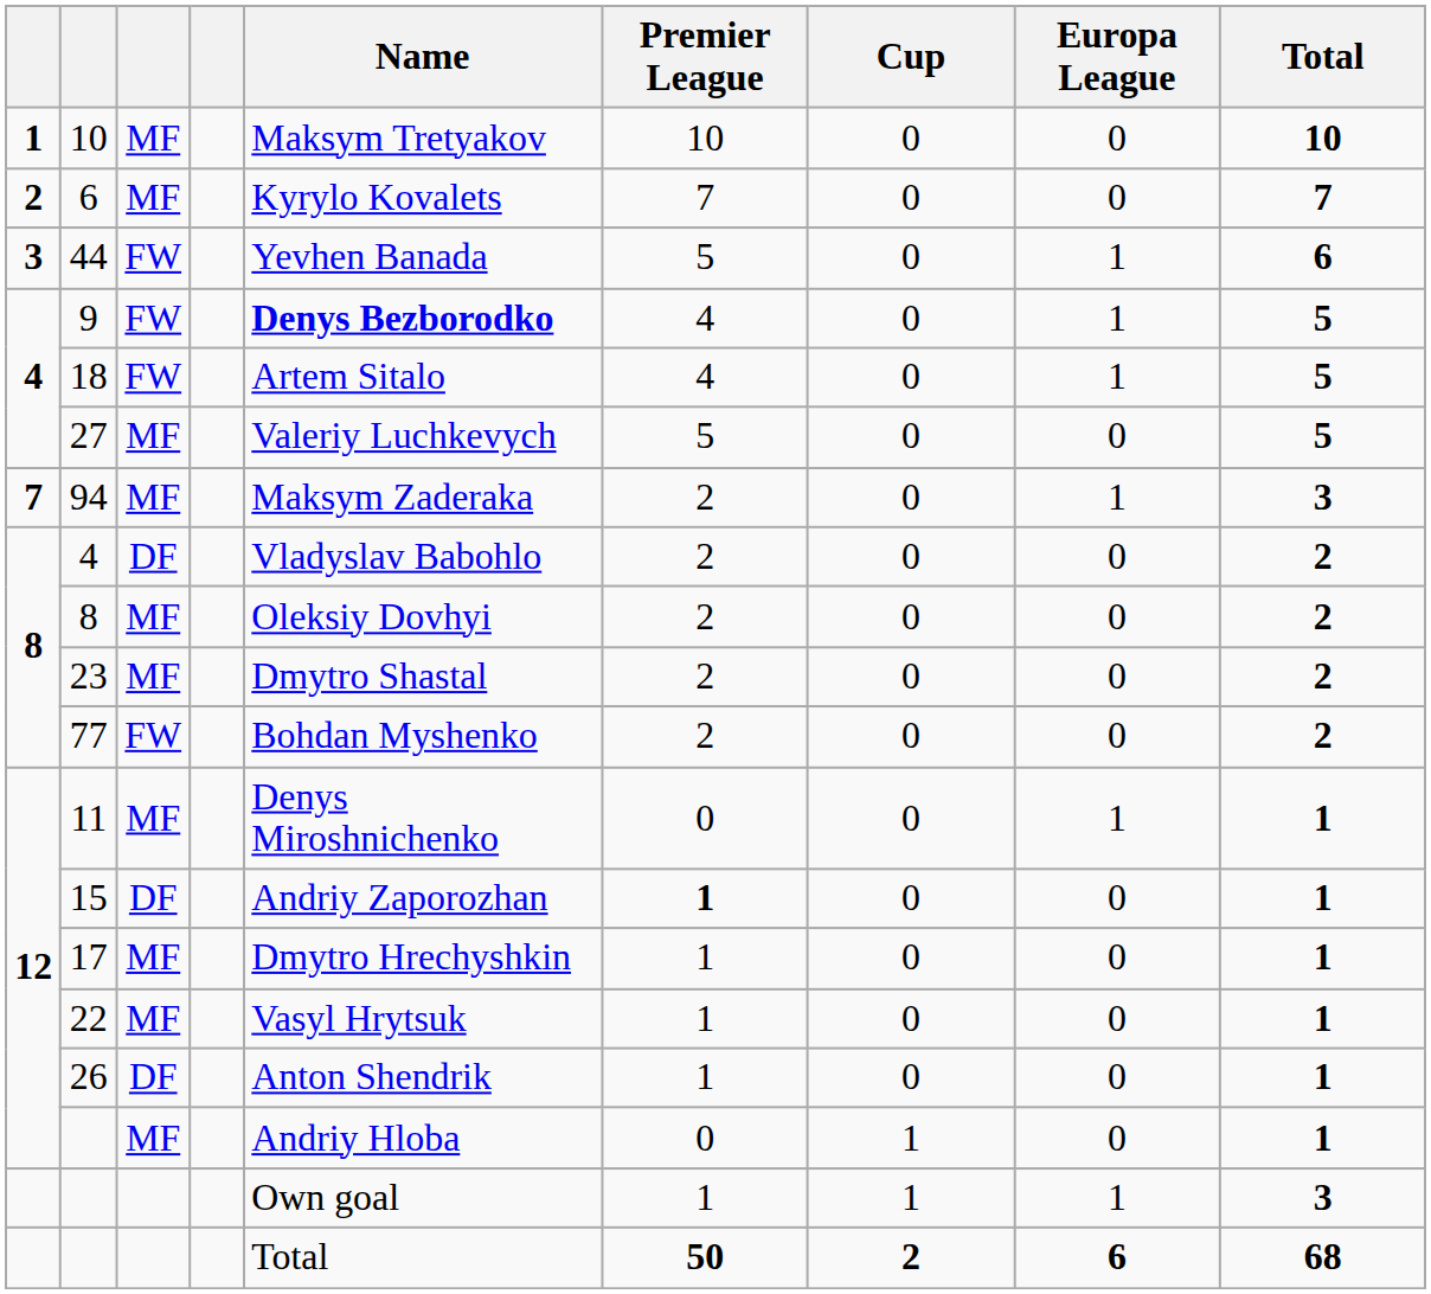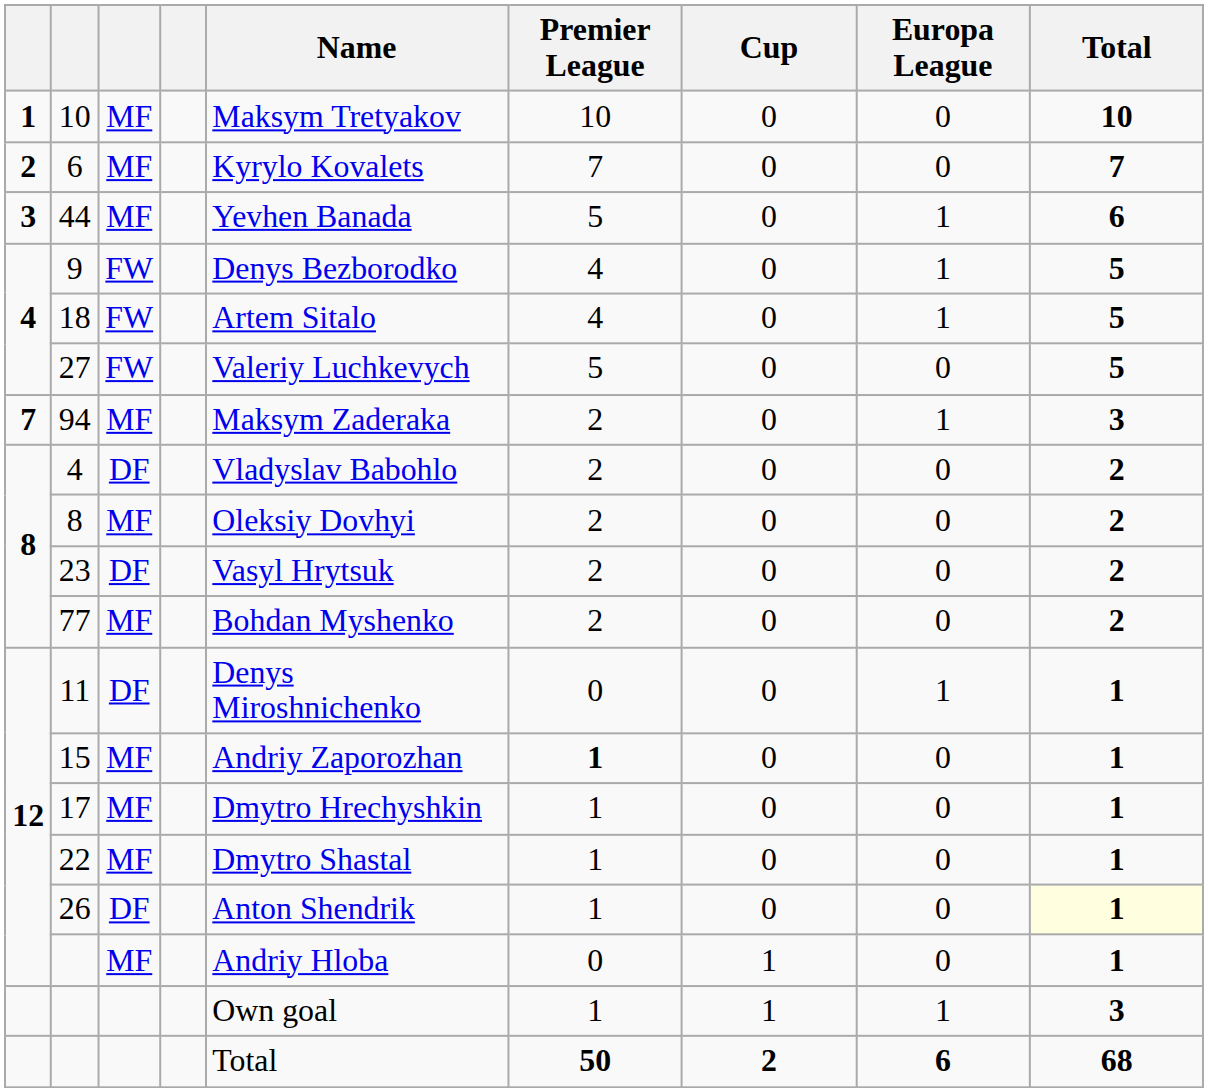 <table class="wikitable" style="text-align:center">
 <tr>
 <th width=15></th>
 <th width=15></th>
 <th width=15></th>
 <th width=15></th>
 <th width=145>Name</th>
 <th width=80>Premier League</th>
 <th width=80>Cup</th>
 <th width=80>Europa League</th>
 <th width=80>Total</th>
 </tr>
 <tr>
 <td><strong>1</strong></td>
 <td>10</td>
 <td><a href='#'>MF</a></td>
 <td></td>
 <td align=left><a href='#'>Maksym Tretyakov</a></td>
 <td>10</td>
 <td>0</td>
 <td>0</td>
 <td><strong>10</strong></td>
 </tr>
 <tr>
 <td><strong>2</strong></td>
 <td>6</td>
 <td><a href='#'>MF</a></td>
 <td></td>
 <td align=left><a href='#'>Kyrylo Kovalets</a></td>
 <td>7</td>
 <td>0</td>
 <td>0</td>
 <td><strong>7</strong></td>
 </tr>
 <tr>
 <td><strong>3</strong></td>
 <td>44</td>
-<td><a href='#'>FW</a></td>
+<td><a href='#'>MF</a></td>
 <td></td>
 <td align=left><a href='#'>Yevhen Banada</a></td>
 <td>5</td>
 <td>0</td>
 <td>1</td>
 <td><strong>6</strong></td>
 </tr>
 <tr>
 <td rowspan=3><strong>4</strong></td>
 <td>9</td>
 <td><a href='#'>FW</a></td>
 <td></td>
-<td align=left><strong><a href='#'>Denys Bezborodko</a></strong></td>
+<td align=left><a href='#'>Denys Bezborodko</a></td>
 <td>4</td>
 <td>0</td>
 <td>1</td>
 <td><strong>5</strong></td>
 </tr>
 <tr>
 <td>18</td>
 <td><a href='#'>FW</a></td>
 <td></td>
 <td align=left><a href='#'>Artem Sitalo</a></td>
 <td>4</td>
 <td>0</td>
 <td>1</td>
 <td><strong>5</strong></td>
 </tr>
 <tr>
 <td>27</td>
-<td><a href='#'>MF</a></td>
+<td><a href='#'>FW</a></td>
 <td></td>
 <td align=left><a href='#'>Valeriy Luchkevych</a></td>
 <td>5</td>
 <td>0</td>
 <td>0</td>
 <td><strong>5</strong></td>
 </tr>
 <tr>
 <td><strong>7</strong></td>
 <td>94</td>
 <td><a href='#'>MF</a></td>
 <td></td>
 <td align=left><a href='#'>Maksym Zaderaka</a></td>
 <td>2</td>
 <td>0</td>
 <td>1</td>
 <td><strong>3</strong></td>
 </tr>
 <tr>
 <td rowspan=4><strong>8</strong></td>
 <td>4</td>
 <td><a href='#'>DF</a></td>
 <td></td>
 <td align=left><a href='#'>Vladyslav Babohlo</a></td>
 <td>2</td>
 <td>0</td>
 <td>0</td>
 <td><strong>2</strong></td>
 </tr>
 <tr>
 <td>8</td>
 <td><a href='#'>MF</a></td>
 <td></td>
 <td align=left><a href='#'>Oleksiy Dovhyi</a></td>
 <td>2</td>
 <td>0</td>
 <td>0</td>
 <td><strong>2</strong></td>
 </tr>
 <tr>
 <td>23</td>
-<td><a href='#'>MF</a></td>
+<td><a href='#'>DF</a></td>
 <td></td>
-<td align=left><a href='#'>Dmytro Shastal</a></td>
+<td align=left><a href='#'>Vasyl Hrytsuk</a></td>
 <td>2</td>
 <td>0</td>
 <td>0</td>
 <td><strong>2</strong></td>
 </tr>
 <tr>
 <td>77</td>
-<td><a href='#'>FW</a></td>
+<td><a href='#'>MF</a></td>
 <td></td>
 <td align=left><a href='#'>Bohdan Myshenko</a></td>
 <td>2</td>
 <td>0</td>
 <td>0</td>
 <td><strong>2</strong></td>
 </tr>
 <tr>
 <td rowspan=6><strong>12</strong></td>
 <td>11</td>
-<td><a href='#'>MF</a></td>
+<td><a href='#'>DF</a></td>
 <td></td>
 <td align=left><a href='#'>Denys Miroshnichenko</a></td>
 <td>0</td>
 <td>0</td>
 <td>1</td>
 <td><strong>1</strong></td>
 </tr>
 <tr>
 <td>15</td>
-<td><a href='#'>DF</a></td>
+<td><a href='#'>MF</a></td>
 <td></td>
 <td align=left><a href='#'>Andriy Zaporozhan</a></td>
 <td><strong>1</strong></td>
 <td>0</td>
 <td>0</td>
 <td><strong>1</strong></td>
 </tr>
 <tr>
 <td>17</td>
 <td><a href='#'>MF</a></td>
 <td></td>
 <td align=left><a href='#'>Dmytro Hrechyshkin</a></td>
 <td>1</td>
 <td>0</td>
 <td>0</td>
 <td><strong>1</strong></td>
 </tr>
 <tr>
 <td>22</td>
 <td><a href='#'>MF</a></td>
 <td></td>
-<td align=left><a href='#'>Vasyl Hrytsuk</a></td>
+<td align=left><a href='#'>Dmytro Shastal</a></td>
 <td>1</td>
 <td>0</td>
 <td>0</td>
 <td><strong>1</strong></td>
 </tr>
 <tr>
 <td>26</td>
 <td><a href='#'>DF</a></td>
 <td></td>
 <td align=left><a href='#'>Anton Shendrik</a></td>
 <td>1</td>
 <td>0</td>
 <td>0</td>
-<td><strong>1</strong></td>
+<td style="background: lightyellow;"><strong>1</strong></td>
 </tr>
 <tr>
 <td></td>
 <td><a href='#'>MF</a></td>
 <td></td>
 <td align=left><a href='#'>Andriy Hloba</a></td>
 <td>0</td>
 <td>1</td>
 <td>0</td>
 <td><strong>1</strong></td>
 </tr>
 <tr>
 <td></td>
 <td></td>
 <td></td>
 <td></td>
 <td align=left>Own goal</td>
 <td>1</td>
 <td>1</td>
 <td>1</td>
 <td><strong>3</strong></td>
 </tr>
 <tr>
 <td></td>
 <td></td>
 <td></td>
 <td></td>
 <td align=left>Total</td>
 <td><strong>50</strong></td>
 <td><strong>2</strong></td>
 <td><strong>6</strong></td>
 <td><strong>68</strong></td>
 </tr>
 <tr>
 </tr>
 </table>
